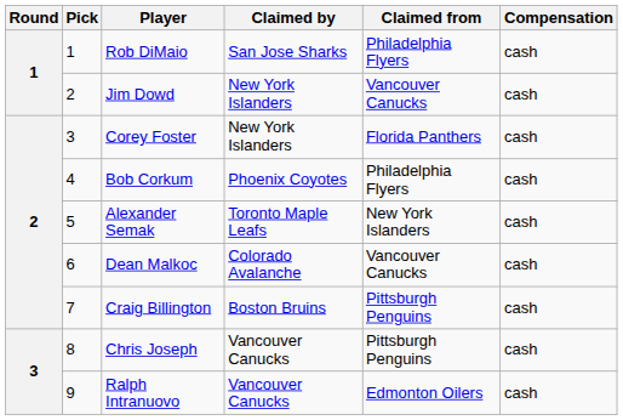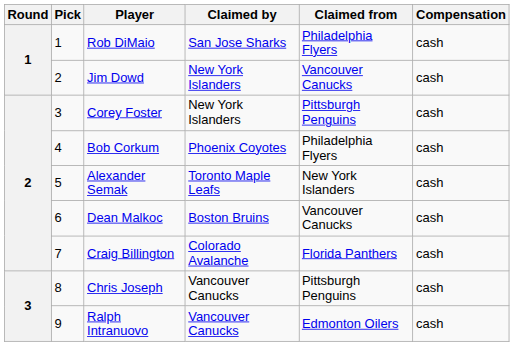 <table class="wikitable" style="width: 100%">
 <tr>
 <th scope="col">Round</th>
 <th scope="col">Pick</th>
 <th scope="col">Player</th>
 <th scope="col">Claimed by</th>
 <th scope="col">Claimed from</th>
 <th scope="col">Compensation</th>
 </tr>
 <tr>
 <th scope="row" rowspan="2">1</th>
 <td>1</td>
 <td><a href='#'>Rob DiMaio</a></td>
 <td><a href='#'>San Jose Sharks</a></td>
 <td><a href='#'>Philadelphia Flyers</a></td>
 <td>cash</td>
 </tr>
 <tr>
 <td>2</td>
 <td><a href='#'>Jim Dowd</a></td>
 <td><a href='#'>New York Islanders</a></td>
 <td><a href='#'>Vancouver Canucks</a></td>
 <td>cash</td>
 </tr>
 <tr>
 <th scope="row" rowspan="5">2</th>
 <td>3</td>
 <td><a href='#'>Corey Foster</a></td>
 <td>New York Islanders</td>
-<td><a href='#'>Florida Panthers</a></td>
+<td><a href='#'>Pittsburgh Penguins</a></td>
 <td>cash</td>
 </tr>
 <tr>
 <td>4</td>
 <td><a href='#'>Bob Corkum</a></td>
 <td><a href='#'>Phoenix Coyotes</a></td>
 <td>Philadelphia Flyers</td>
 <td>cash</td>
 </tr>
 <tr>
 <td>5</td>
 <td><a href='#'>Alexander Semak</a></td>
 <td><a href='#'>Toronto Maple Leafs</a></td>
 <td>New York Islanders</td>
 <td>cash</td>
 </tr>
 <tr>
 <td>6</td>
 <td><a href='#'>Dean Malkoc</a></td>
-<td><a href='#'>Colorado Avalanche</a></td>
+<td><a href='#'>Boston Bruins</a></td>
 <td>Vancouver Canucks</td>
 <td>cash</td>
 </tr>
 <tr>
 <td>7</td>
 <td><a href='#'>Craig Billington</a></td>
-<td><a href='#'>Boston Bruins</a></td>
-<td><a href='#'>Pittsburgh Penguins</a></td>
+<td><a href='#'>Colorado Avalanche</a></td>
+<td><a href='#'>Florida Panthers</a></td>
 <td>cash</td>
 </tr>
 <tr>
 <th scope="row" rowspan="2">3</th>
 <td>8</td>
 <td><a href='#'>Chris Joseph</a></td>
 <td>Vancouver Canucks</td>
 <td>Pittsburgh Penguins</td>
 <td>cash</td>
 </tr>
 <tr>
 <td>9</td>
 <td><a href='#'>Ralph Intranuovo</a></td>
 <td><a href='#'>Vancouver Canucks</a></td>
 <td><a href='#'>Edmonton Oilers</a></td>
 <td>cash</td>
 </tr>
 </table>
